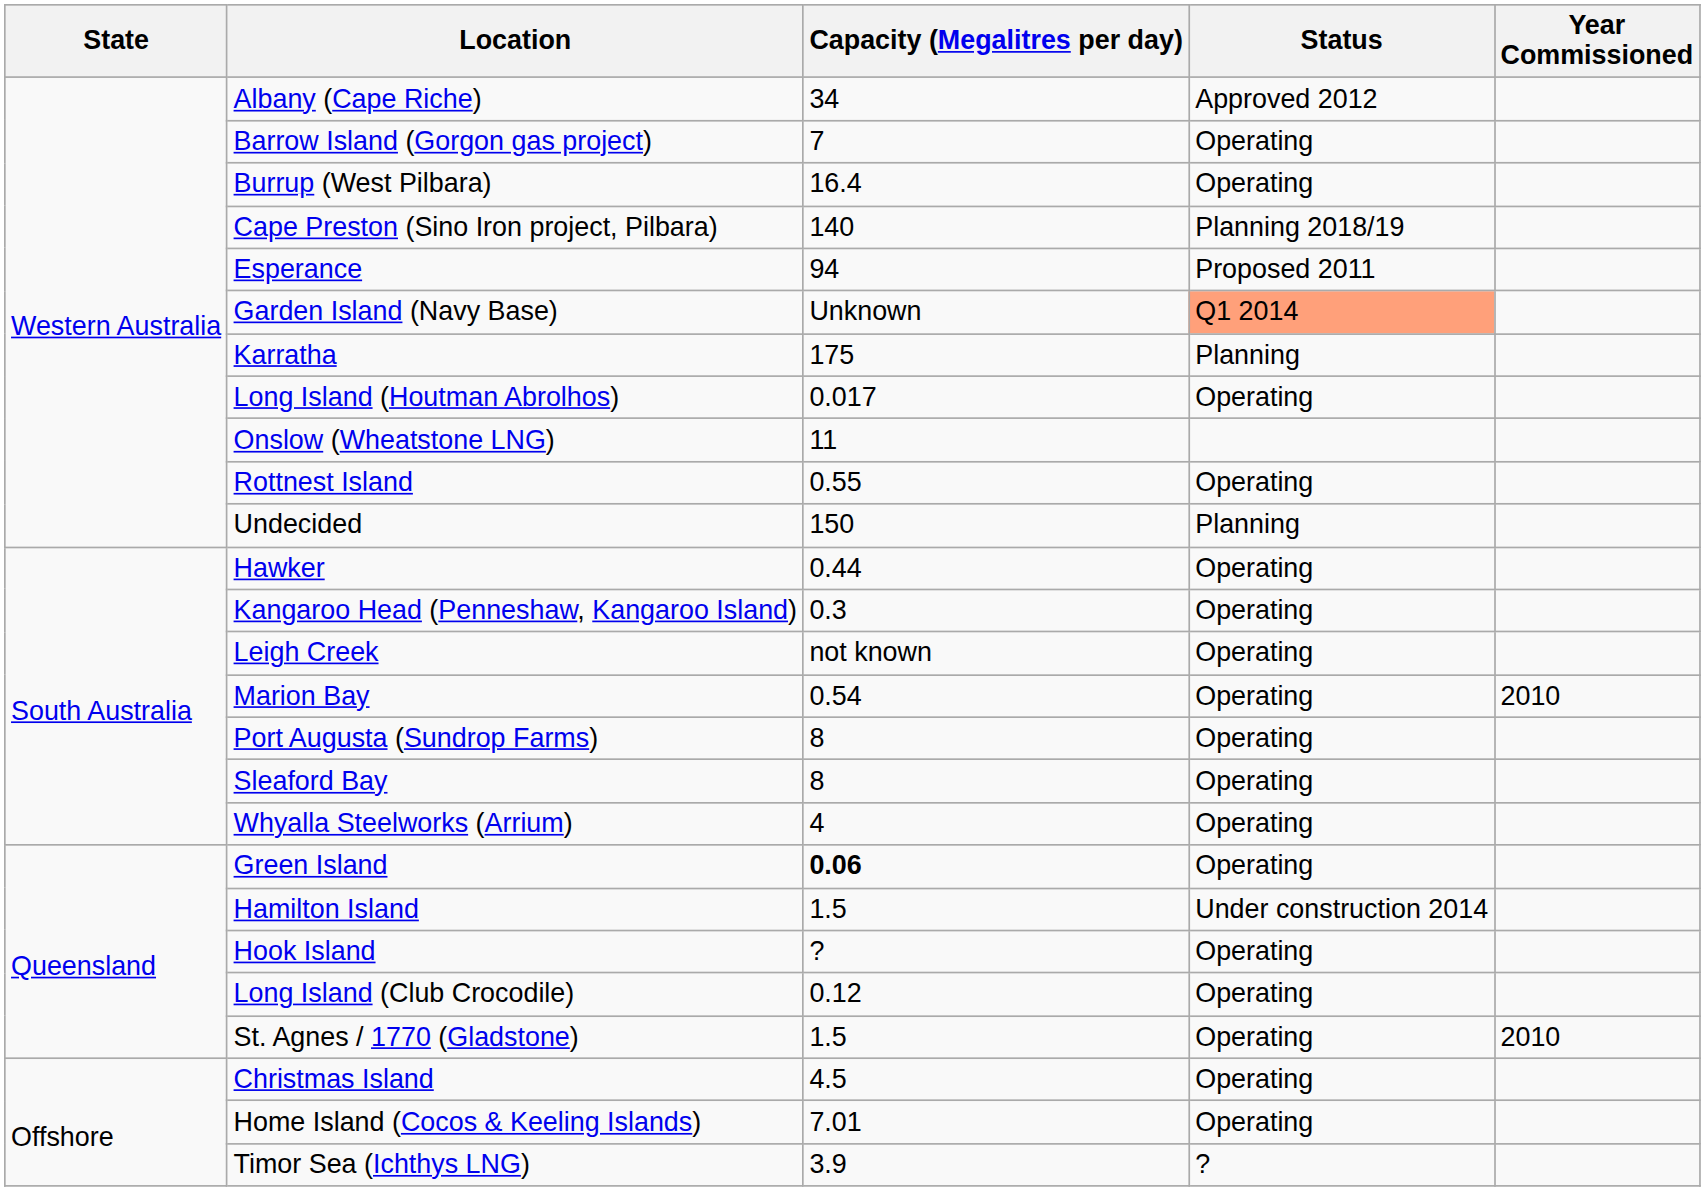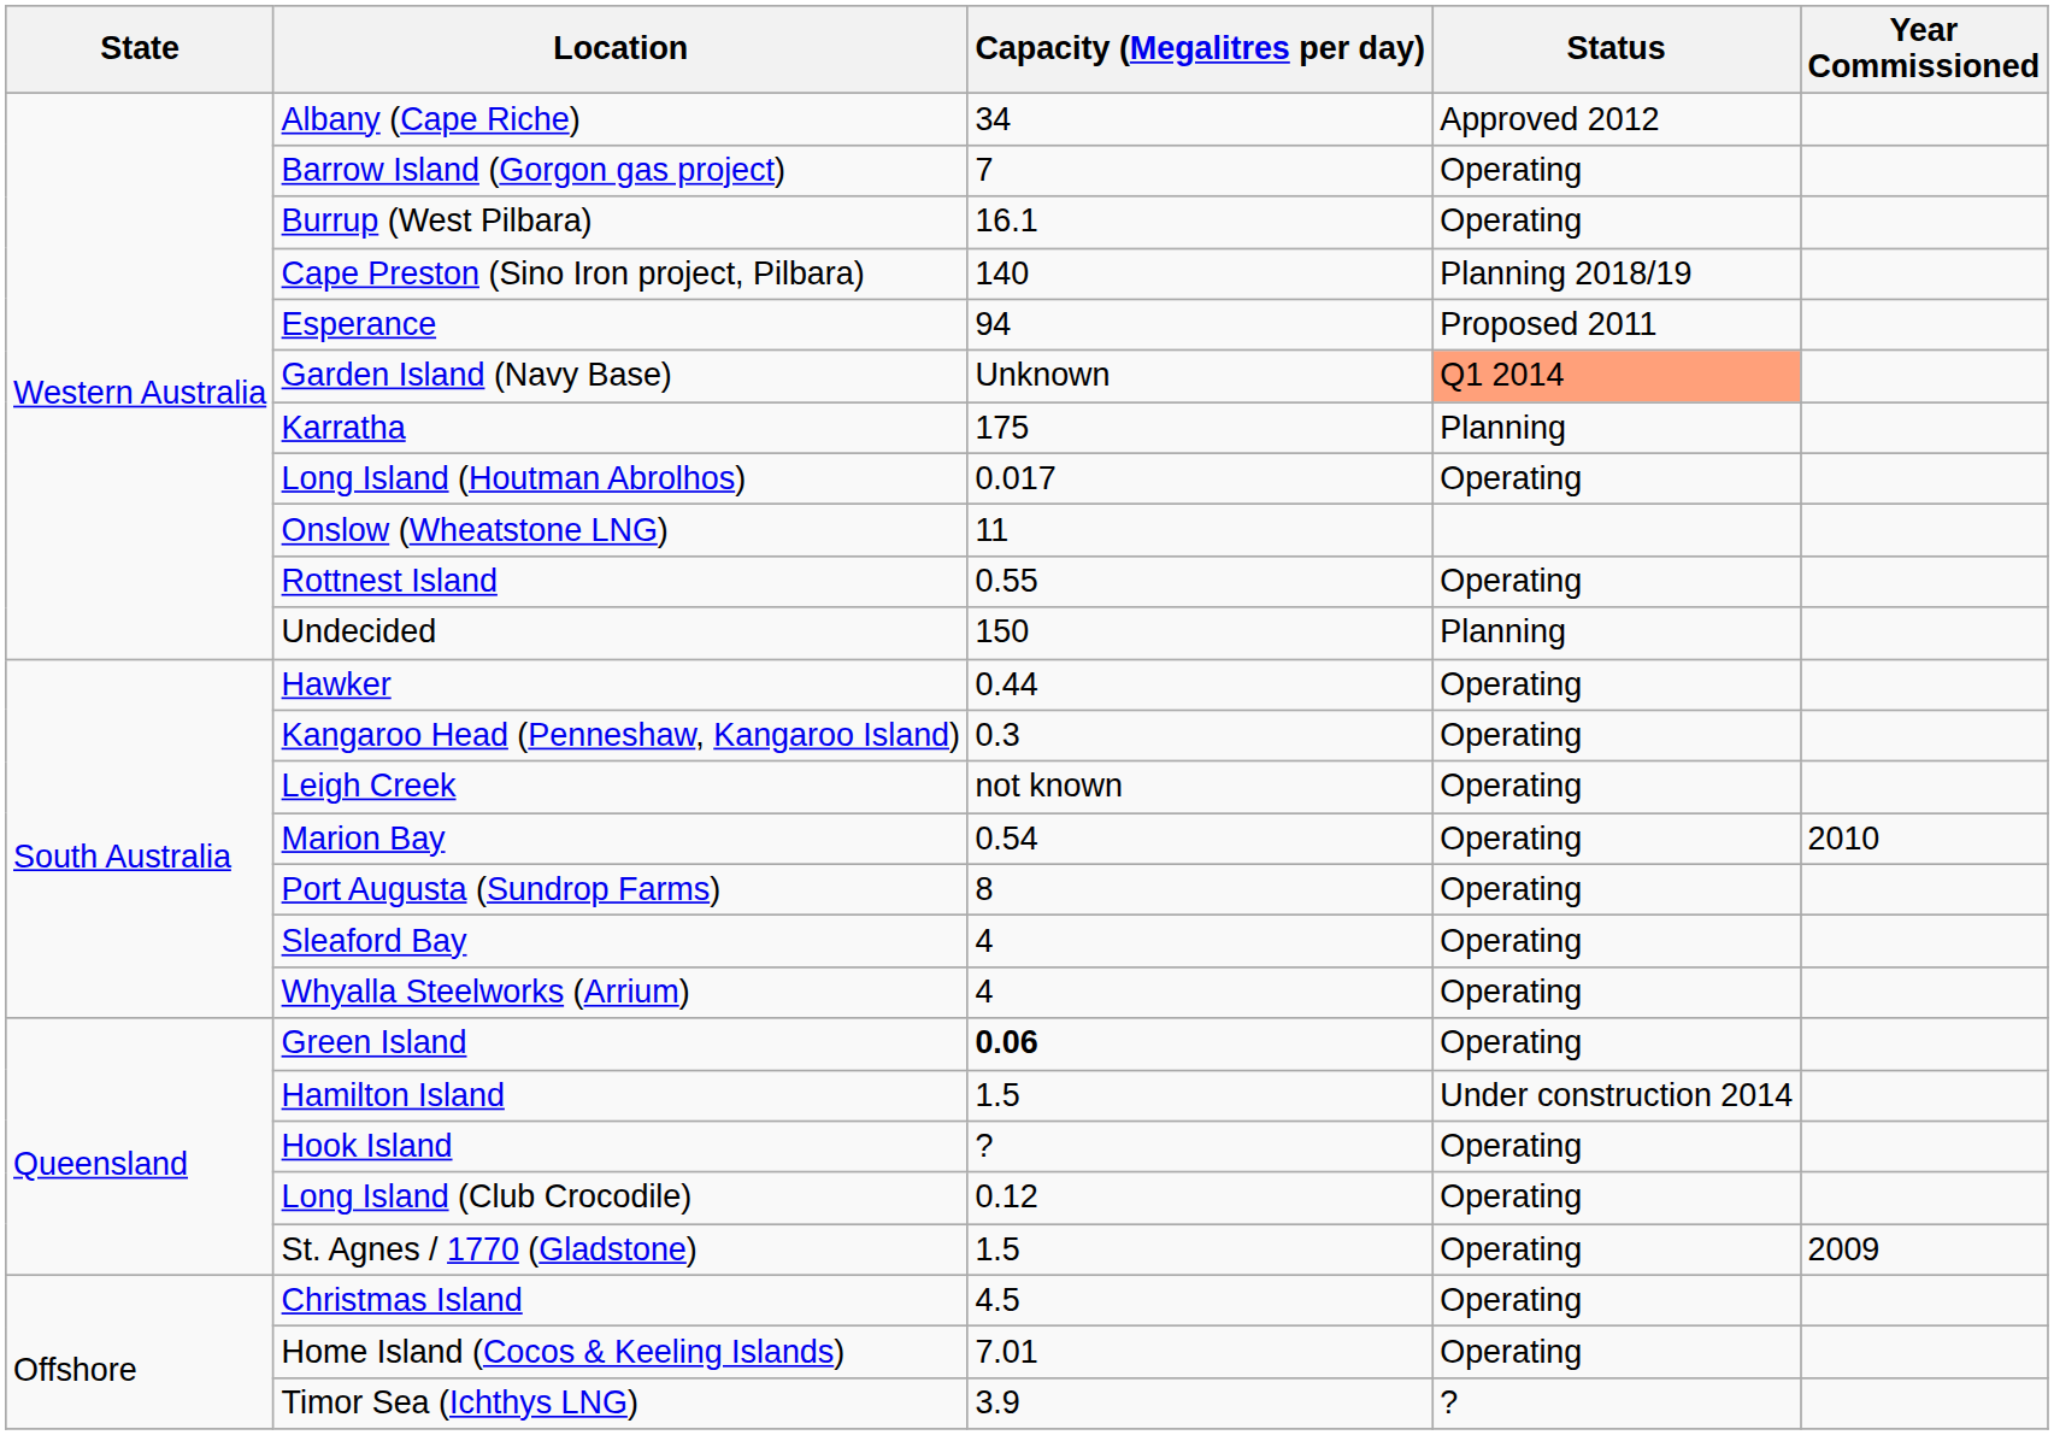 <table class="wikitable">
 <tr>
 <th>State</th>
 <th>Location</th>
 <th>Capacity (<a href='#'>Megalitres</a> per day)</th>
 <th>Status</th>
 <th>Year<br>Commissioned</th>
 </tr>
 <tr>
 <td rowspan="11"><br><a href='#'>Western Australia</a></td>
 <td><a href='#'>Albany</a> (<a href='#'>Cape Riche</a>)</td>
 <td>34</td>
 <td>Approved 2012</td>
 <td></td>
 </tr>
 <tr>
 <td><a href='#'>Barrow Island</a> (<a href='#'>Gorgon gas project</a>)</td>
 <td>7</td>
 <td>Operating</td>
 <td></td>
 </tr>
 <tr>
 <td><a href='#'>Burrup</a> (West Pilbara)</td>
-<td>16.4</td>
+<td>16.1</td>
 <td>Operating</td>
 <td></td>
 </tr>
 <tr>
 <td><a href='#'>Cape Preston</a> (Sino Iron project, Pilbara)</td>
 <td>140</td>
 <td>Planning 2018/19</td>
 <td></td>
 </tr>
 <tr>
 <td><a href='#'>Esperance</a></td>
 <td>94</td>
 <td>Proposed 2011</td>
 <td></td>
 </tr>
 <tr>
 <td><a href='#'>Garden Island</a> (Navy Base)</td>
 <td>Unknown</td>
 <td style="background: lightsalmon;">Q1 2014</td>
 <td></td>
 </tr>
 <tr>
 <td><a href='#'>Karratha</a></td>
 <td>175</td>
 <td>Planning</td>
 <td></td>
 </tr>
 <tr>
 <td><a href='#'>Long Island</a> (<a href='#'>Houtman Abrolhos</a>)</td>
 <td>0.017</td>
 <td>Operating</td>
 <td></td>
 </tr>
 <tr>
 <td><a href='#'>Onslow</a> (<a href='#'>Wheatstone LNG</a>)</td>
 <td>11</td>
 <td></td>
 <td></td>
 </tr>
 <tr>
 <td><a href='#'>Rottnest Island</a></td>
 <td>0.55</td>
 <td>Operating</td>
 <td></td>
 </tr>
 <tr>
 <td>Undecided</td>
 <td>150</td>
 <td>Planning</td>
 <td></td>
 </tr>
 <tr>
 <td rowspan="7"><br><a href='#'>South Australia</a></td>
 <td><a href='#'>Hawker</a></td>
 <td>0.44</td>
 <td>Operating</td>
 <td></td>
 </tr>
 <tr>
 <td><a href='#'>Kangaroo Head</a> (<a href='#'>Penneshaw</a>, <a href='#'>Kangaroo Island</a>)</td>
 <td>0.3</td>
 <td>Operating</td>
 <td></td>
 </tr>
 <tr>
 <td><a href='#'>Leigh Creek</a></td>
 <td>not known</td>
 <td>Operating</td>
 <td></td>
 </tr>
 <tr>
 <td><a href='#'>Marion Bay</a></td>
 <td>0.54</td>
 <td>Operating</td>
 <td>2010</td>
 </tr>
 <tr>
 <td><a href='#'>Port Augusta</a> (<a href='#'>Sundrop Farms</a>)</td>
 <td>8</td>
 <td>Operating</td>
 <td></td>
 </tr>
 <tr>
 <td><a href='#'>Sleaford Bay</a></td>
-<td>8</td>
+<td>4</td>
 <td>Operating</td>
 <td></td>
 </tr>
 <tr>
 <td><a href='#'>Whyalla Steelworks</a> (<a href='#'>Arrium</a>)</td>
 <td>4</td>
 <td>Operating</td>
 <td></td>
 </tr>
 <tr>
 <td rowspan="5"><br><a href='#'>Queensland</a></td>
 <td><a href='#'>Green Island</a></td>
 <td><strong>0.06</strong></td>
 <td>Operating</td>
 <td></td>
 </tr>
 <tr>
 <td><a href='#'>Hamilton Island</a></td>
 <td>1.5</td>
 <td>Under construction 2014</td>
 <td></td>
 </tr>
 <tr>
 <td><a href='#'>Hook Island</a></td>
 <td>?</td>
 <td>Operating</td>
 <td></td>
 </tr>
 <tr>
 <td><a href='#'>Long Island</a> (Club Crocodile)</td>
 <td>0.12</td>
 <td>Operating</td>
 <td></td>
 </tr>
 <tr>
 <td>St. Agnes / <a href='#'>1770</a> (<a href='#'>Gladstone</a>)</td>
 <td>1.5</td>
 <td>Operating</td>
-<td>2010</td>
+<td>2009</td>
 </tr>
 <tr>
 <td rowspan="3"><br>Offshore</td>
 <td><a href='#'>Christmas Island</a></td>
 <td>4.5</td>
 <td>Operating</td>
 <td></td>
 </tr>
 <tr>
 <td>Home Island (<a href='#'>Cocos & Keeling Islands</a>)</td>
 <td>7.01</td>
 <td>Operating</td>
 <td></td>
 </tr>
 <tr>
 <td>Timor Sea (<a href='#'>Ichthys LNG</a>)</td>
 <td>3.9</td>
 <td>?</td>
 <td></td>
 </tr>
 </table>
